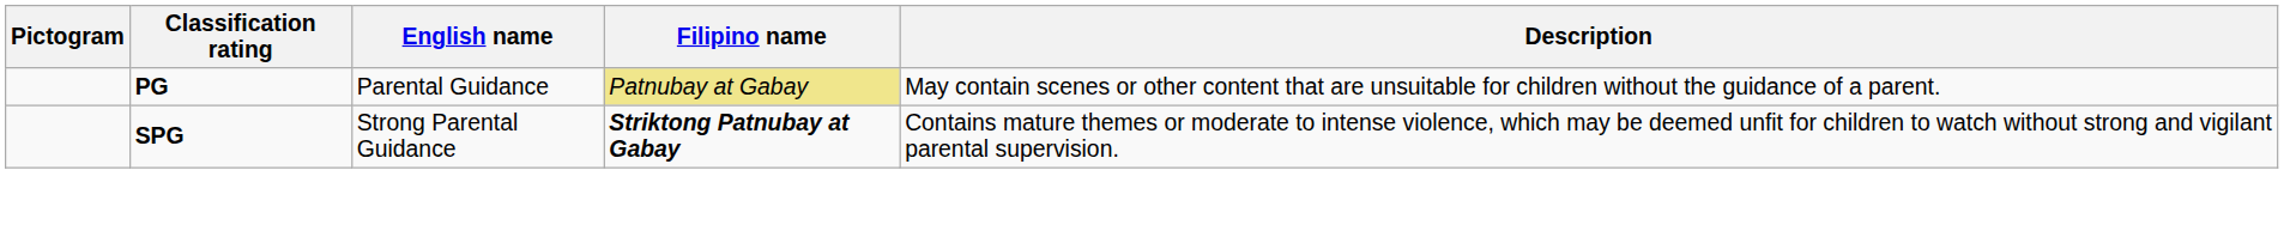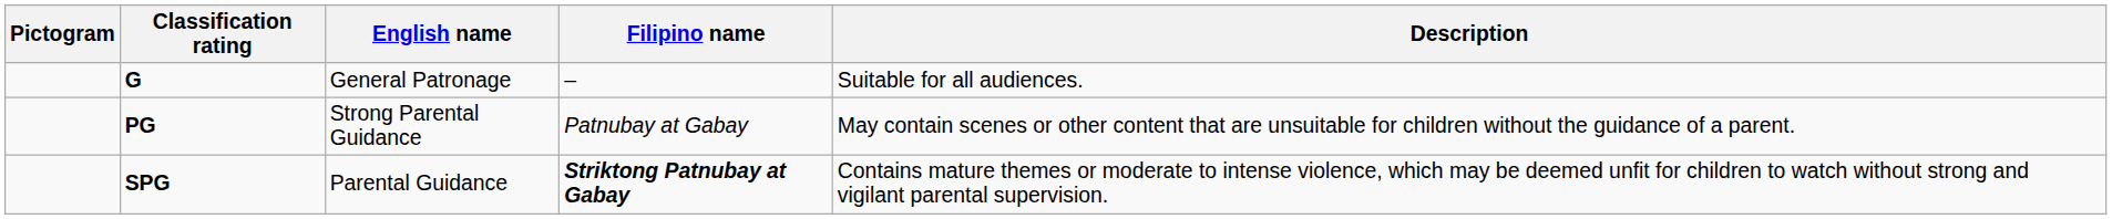 <table class="wikitable">
 <tr>
 <th>Pictogram</th>
 <th>Classification rating</th>
 <th><a href='#'>English</a> name</th>
 <th><a href='#'>Filipino</a> name</th>
 <th>Description</th>
 </tr>
 <tr>
 <td></td>
+<td><strong>G</strong></td>
+<td>General Patronage</td>
+<td>–</td>
+<td>Suitable for all audiences.</td>
+</tr>
+<tr>
+<td></td>
 <td><strong>PG</strong></td>
-<td>Parental Guidance</td>
-<td style="background: khaki;"><em>Patnubay at Gabay</em></td>
+<td>Strong Parental Guidance</td>
+<td><em>Patnubay at Gabay</em></td>
 <td>May contain scenes or other content that are unsuitable for children without the guidance of a parent.</td>
 </tr>
 <tr>
 <td></td>
 <td><strong>SPG</strong></td>
-<td>Strong Parental Guidance</td>
+<td>Parental Guidance</td>
 <td><strong><em>Striktong Patnubay at Gabay</em></strong></td>
 <td>Contains mature themes or moderate to intense violence, which may be deemed unfit for children to watch without strong and vigilant parental supervision.</td>
 </tr>
 </table>
